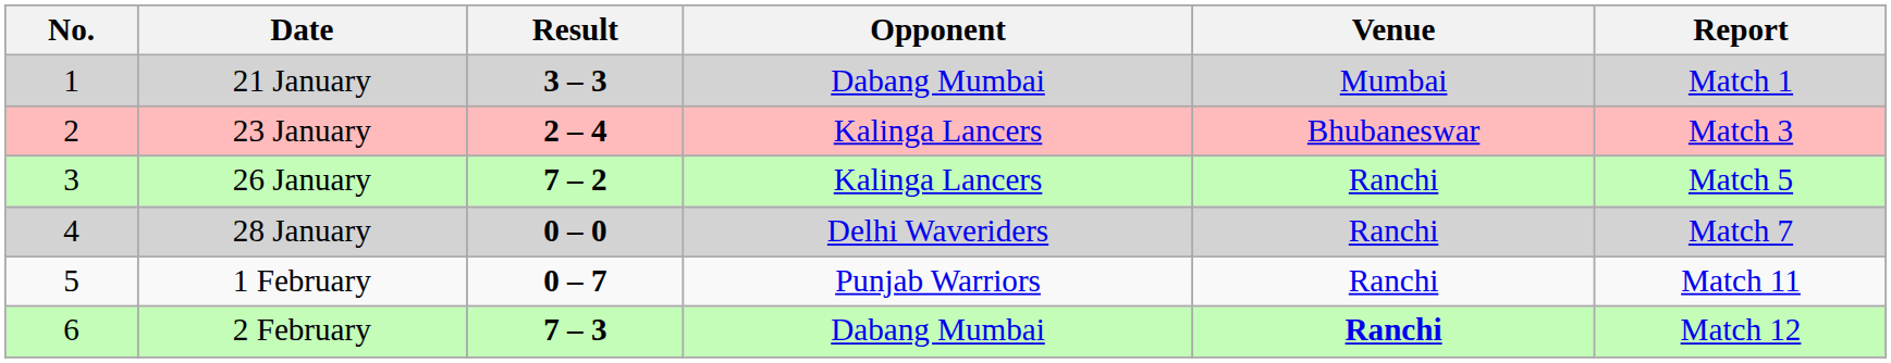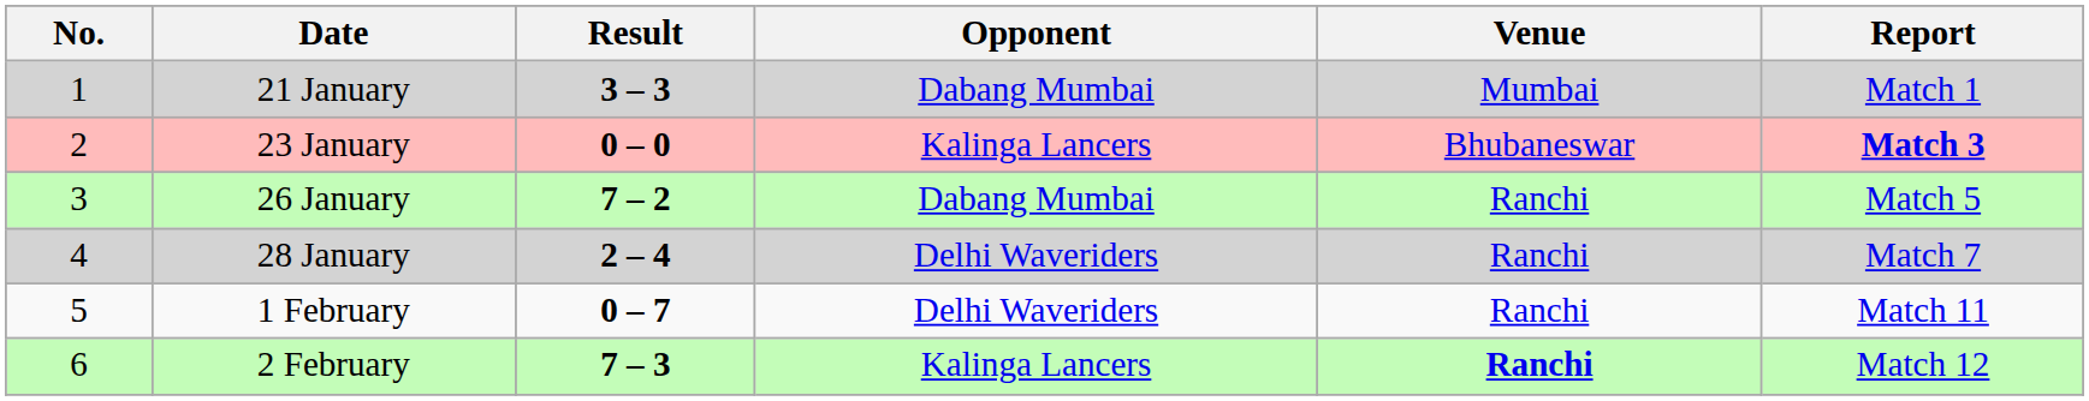 <table class=wikitable style="width:60%;text-align:center; border:none">
 <tr>
 <th>No.</th>
 <th>Date</th>
 <th>Result</th>
 <th>Opponent</th>
 <th>Venue</th>
 <th>Report</th>
 </tr>
 <tr style="background:#d3d3d3;">
 <td>1</td>
 <td>21 January</td>
 <td><strong>3 – 3</strong></td>
 <td><a href='#'>Dabang Mumbai</a></td>
 <td><a href='#'>Mumbai</a></td>
 <td><a href='#'>Match 1</a></td>
 </tr>
 <tr style="background:#fbb;">
 <td>2</td>
 <td>23 January</td>
-<td><strong>2 – 4</strong></td>
+<td><strong>0 – 0</strong></td>
 <td><a href='#'>Kalinga Lancers</a></td>
 <td><a href='#'>Bhubaneswar</a></td>
-<td><a href='#'>Match 3</a></td>
+<td><strong><a href='#'>Match 3</a></strong></td>
 </tr>
 <tr style="background:#c3fdb8;">
 <td>3</td>
 <td>26 January</td>
 <td><strong>7 – 2</strong></td>
-<td><a href='#'>Kalinga Lancers</a></td>
+<td><a href='#'>Dabang Mumbai</a></td>
 <td><a href='#'>Ranchi</a></td>
 <td><a href='#'>Match 5</a></td>
 </tr>
 <tr style="background:#d3d3d3;">
 <td>4</td>
 <td>28 January</td>
-<td><strong>0 – 0</strong></td>
+<td><strong>2 – 4</strong></td>
 <td><a href='#'>Delhi Waveriders</a></td>
 <td><a href='#'>Ranchi</a></td>
 <td><a href='#'>Match 7</a></td>
 </tr>
 <tr style="background:;">
 <td>5</td>
 <td>1 February</td>
 <td><strong>0 – 7</strong></td>
-<td><a href='#'>Punjab Warriors</a></td>
+<td><a href='#'>Delhi Waveriders</a></td>
 <td><a href='#'>Ranchi</a></td>
 <td><a href='#'>Match 11</a></td>
 </tr>
 <tr style="background:#c3fdb8;">
 <td>6</td>
 <td>2 February</td>
 <td><strong>7 – 3</strong></td>
-<td><a href='#'>Dabang Mumbai</a></td>
+<td><a href='#'>Kalinga Lancers</a></td>
 <td><strong><a href='#'>Ranchi</a></strong></td>
 <td><a href='#'>Match 12</a></td>
 </tr>
 <tr style="background:#d3d3d3;">
 </tr>
 </table>
